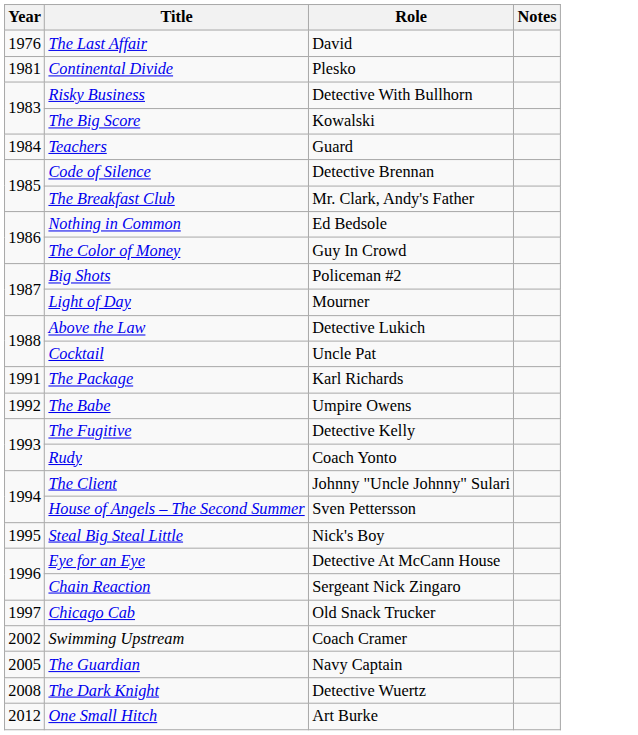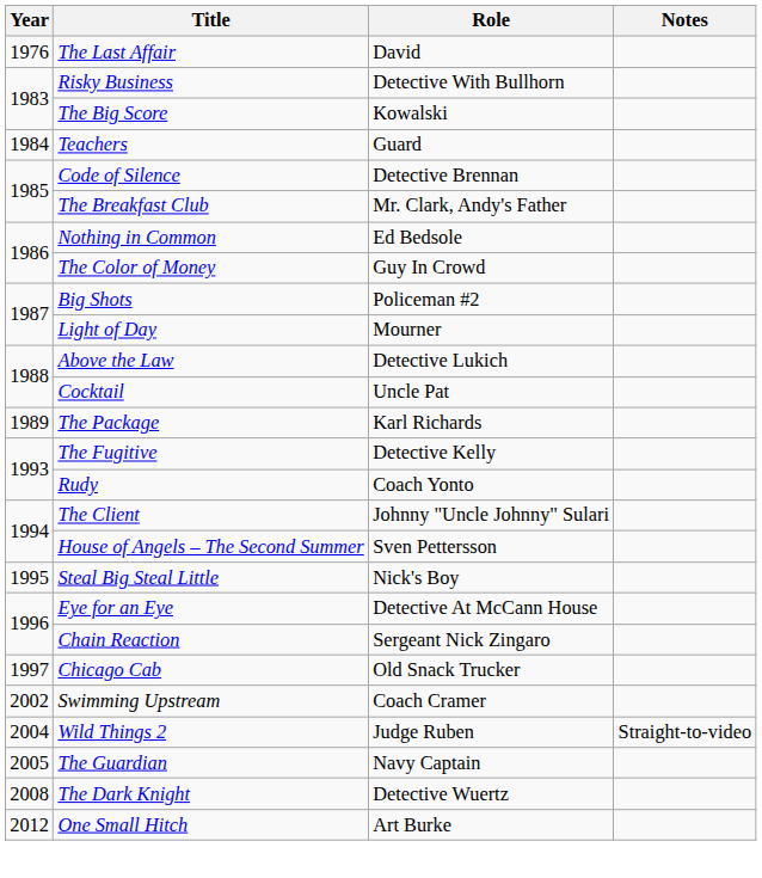 <table class="wikitable sortable">
 <tr>
 <th>Year</th>
 <th>Title</th>
 <th>Role</th>
 <th>Notes</th>
 </tr>
 <tr>
 <td>1976</td>
 <td><em><a href='#'>The Last Affair</a></em></td>
 <td>David</td>
-<td></td>
-</tr>
-<tr>
-<td>1981</td>
-<td><em><a href='#'>Continental Divide</a></em></td>
-<td>Plesko</td>
 <td></td>
 </tr>
 <tr>
 <td rowspan=2>1983</td>
 <td><em><a href='#'>Risky Business</a></em></td>
 <td>Detective With Bullhorn</td>
 <td></td>
 </tr>
 <tr>
 <td><em><a href='#'>The Big Score</a></em></td>
 <td>Kowalski</td>
 <td></td>
 </tr>
 <tr>
 <td>1984</td>
 <td><em><a href='#'>Teachers</a></em></td>
 <td>Guard</td>
 <td></td>
 </tr>
 <tr>
 <td rowspan=2>1985</td>
 <td><em><a href='#'>Code of Silence</a></em></td>
 <td>Detective Brennan</td>
 <td></td>
 </tr>
 <tr>
 <td><em><a href='#'>The Breakfast Club</a></em></td>
 <td>Mr. Clark, Andy's Father</td>
 <td></td>
 </tr>
 <tr>
 <td rowspan=2>1986</td>
 <td><em><a href='#'>Nothing in Common</a></em></td>
 <td>Ed Bedsole</td>
 <td></td>
 </tr>
 <tr>
 <td><em><a href='#'>The Color of Money</a></em></td>
 <td>Guy In Crowd</td>
 <td></td>
 </tr>
 <tr>
 <td rowspan=2>1987</td>
 <td><em><a href='#'>Big Shots</a></em></td>
 <td>Policeman #2</td>
 <td></td>
 </tr>
 <tr>
 <td><em><a href='#'>Light of Day</a></em></td>
 <td>Mourner</td>
 <td></td>
 </tr>
 <tr>
 <td rowspan=2>1988</td>
 <td><em><a href='#'>Above the Law</a></em></td>
 <td>Detective Lukich</td>
 <td></td>
 </tr>
 <tr>
 <td><em><a href='#'>Cocktail</a></em></td>
 <td>Uncle Pat</td>
 <td></td>
 </tr>
 <tr>
-<td>1991</td>
+<td>1989</td>
 <td><em><a href='#'>The Package</a></em></td>
 <td>Karl Richards</td>
-<td></td>
-</tr>
-<tr>
-<td>1992</td>
-<td><em><a href='#'>The Babe</a></em></td>
-<td>Umpire Owens</td>
 <td></td>
 </tr>
 <tr>
 <td rowspan=2>1993</td>
 <td><em><a href='#'>The Fugitive</a></em></td>
 <td>Detective Kelly</td>
 <td></td>
 </tr>
 <tr>
 <td><em><a href='#'>Rudy</a></em></td>
 <td>Coach Yonto</td>
 <td></td>
 </tr>
 <tr>
 <td rowspan=2>1994</td>
 <td><em><a href='#'>The Client</a></em></td>
 <td>Johnny "Uncle Johnny" Sulari</td>
 <td></td>
 </tr>
 <tr>
 <td><em><a href='#'>House of Angels – The Second Summer</a></em></td>
 <td>Sven Pettersson</td>
 <td></td>
 </tr>
 <tr>
 <td>1995</td>
 <td><em><a href='#'>Steal Big Steal Little</a></em></td>
 <td>Nick's Boy</td>
 <td></td>
 </tr>
 <tr>
 <td rowspan=2>1996</td>
 <td><em><a href='#'>Eye for an Eye</a></em></td>
 <td>Detective At McCann House</td>
 <td></td>
 </tr>
 <tr>
 <td><em><a href='#'>Chain Reaction</a></em></td>
 <td>Sergeant Nick Zingaro</td>
 <td></td>
 </tr>
 <tr>
 <td>1997</td>
 <td><em><a href='#'>Chicago Cab</a></em></td>
 <td>Old Snack Trucker</td>
 <td></td>
 </tr>
 <tr>
 <td>2002</td>
 <td><em>Swimming Upstream</em></td>
 <td>Coach Cramer</td>
 <td></td>
 </tr>
 <tr>
+<td>2004</td>
+<td><em><a href='#'>Wild Things 2</a></em></td>
+<td>Judge Ruben</td>
+<td>Straight-to-video</td>
+</tr>
+<tr>
 <td>2005</td>
 <td><em><a href='#'>The Guardian</a></em></td>
 <td>Navy Captain</td>
 <td></td>
 </tr>
 <tr>
 <td>2008</td>
 <td><em><a href='#'>The Dark Knight</a></em></td>
 <td>Detective Wuertz</td>
 <td></td>
 </tr>
 <tr>
 <td>2012</td>
 <td><em><a href='#'>One Small Hitch</a></em></td>
 <td>Art Burke</td>
 <td></td>
 </tr>
 </table>
